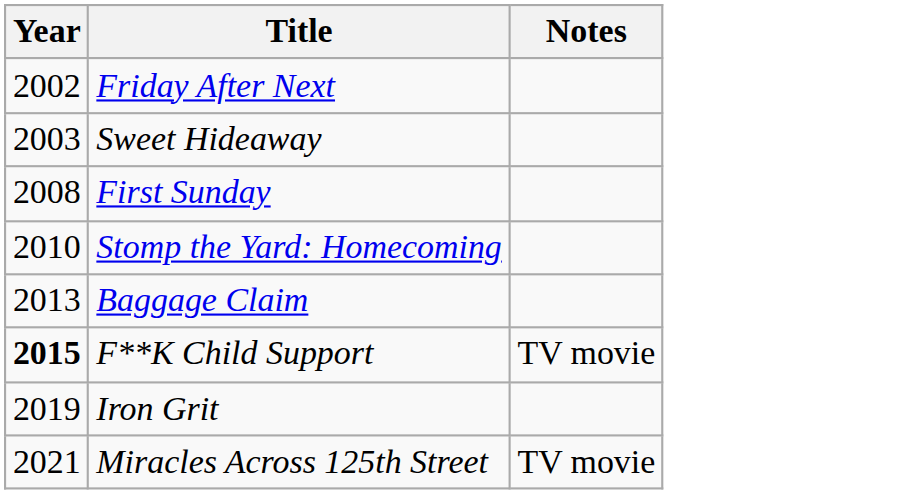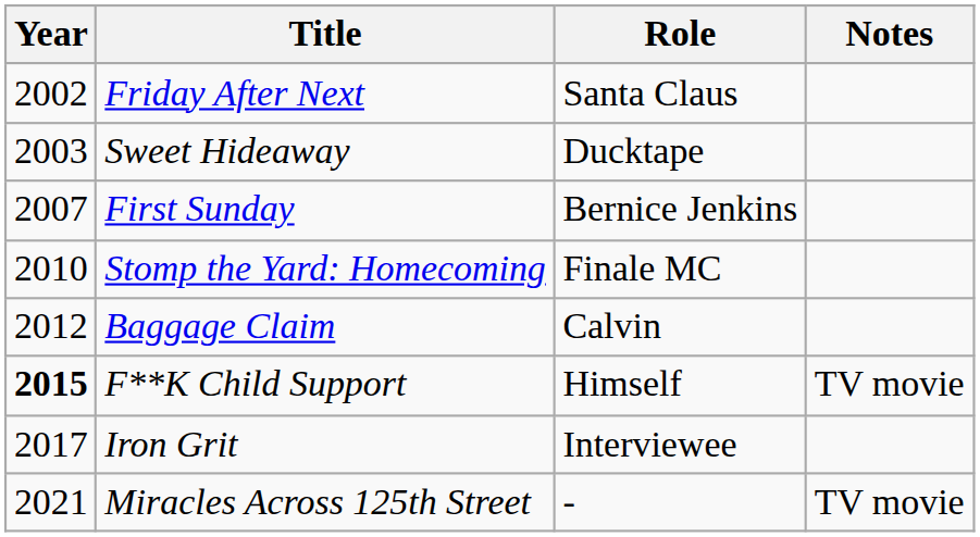 <table class="wikitable plainrowheaders sortable" style="margin-right: 0;">
 <tr>
 <th>Year</th>
 <th>Title</th>
+<th>Role</th>
 <th>Notes</th>
 </tr>
 <tr>
 <td>2002</td>
 <td><em><a href='#'>Friday After Next</a></em></td>
+<td>Santa Claus</td>
 <td></td>
 </tr>
 <tr>
 <td>2003</td>
 <td><em>Sweet Hideaway</em></td>
+<td>Ducktape</td>
 <td></td>
 </tr>
 <tr>
-<td>2008</td>
+<td>2007</td>
 <td><em><a href='#'>First Sunday</a></em></td>
+<td>Bernice Jenkins</td>
 <td></td>
 </tr>
 <tr>
 <td>2010</td>
 <td><em><a href='#'>Stomp the Yard: Homecoming</a></em></td>
+<td>Finale MC</td>
 <td></td>
 </tr>
 <tr>
-<td>2013</td>
+<td>2012</td>
 <td><em><a href='#'>Baggage Claim</a></em></td>
+<td>Calvin</td>
 <td></td>
 </tr>
 <tr>
 <td><strong>2015</strong></td>
 <td><em>F**K Child Support</em></td>
+<td>Himself</td>
 <td>TV movie</td>
 </tr>
 <tr>
-<td>2019</td>
+<td>2017</td>
 <td><em>Iron Grit</em></td>
+<td>Interviewee</td>
 <td></td>
 </tr>
 <tr>
 <td>2021</td>
 <td><em>Miracles Across 125th Street</em></td>
+<td>-</td>
 <td>TV movie</td>
 </tr>
 </table>
